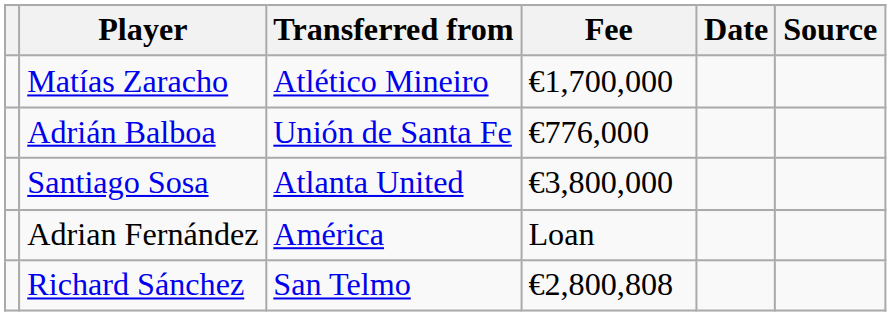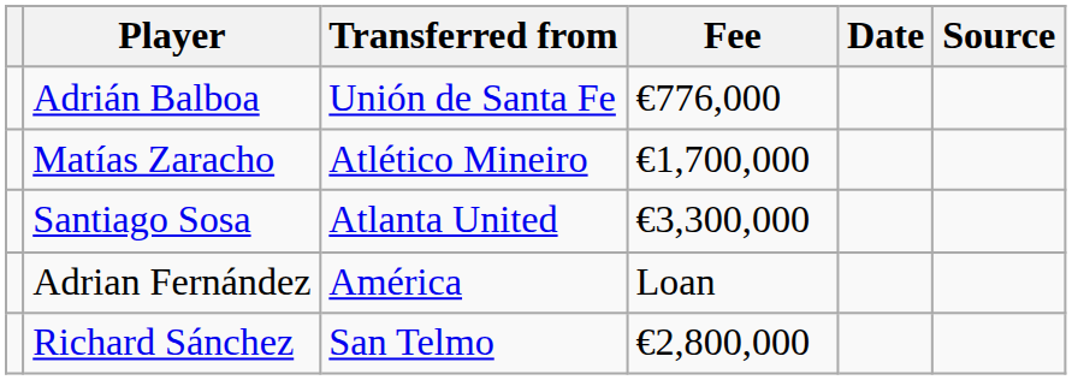 <table class="wikitable plainrowheaders sortable">
 <tr>
 <th></th>
 <th scope="col">Player</th>
 <th>Transferred from</th>
 <th style="width: 80px;">Fee</th>
 <th scope="col">Date</th>
 <th scope="col">Source</th>
 </tr>
 <tr>
 <td align="center"></td>
+<td> <a href='#'>Adrián Balboa</a></td>
+<td> <a href='#'>Unión de Santa Fe</a></td>
+<td>€776,000</td>
+<td></td>
+<td></td>
+</tr>
+<tr>
+<td align="center"></td>
 <td> <a href='#'>Matías Zaracho</a></td>
 <td> <a href='#'>Atlético Mineiro</a></td>
 <td>€1,700,000</td>
 <td></td>
 <td></td>
 </tr>
 <tr>
 <td align="center"></td>
-<td> <a href='#'>Adrián Balboa</a></td>
-<td> <a href='#'>Unión de Santa Fe</a></td>
-<td>€776,000</td>
-<td></td>
-<td></td>
-</tr>
-<tr>
-<td align="center"></td>
 <td> <a href='#'>Santiago Sosa</a></td>
 <td> <a href='#'>Atlanta United</a></td>
-<td>€3,800,000</td>
+<td>€3,300,000</td>
 <td></td>
 <td></td>
 </tr>
 <tr>
 <td align="center"></td>
 <td> Adrian Fernández</td>
 <td> <a href='#'>América</a></td>
 <td>Loan</td>
 <td></td>
 <td></td>
 </tr>
 <tr>
 <td align="center"></td>
 <td> <a href='#'>Richard Sánchez</a></td>
 <td> <a href='#'>San Telmo</a></td>
-<td>€2,800,808</td>
+<td>€2,800,000</td>
 <td></td>
 <td></td>
 </tr>
 </table>
